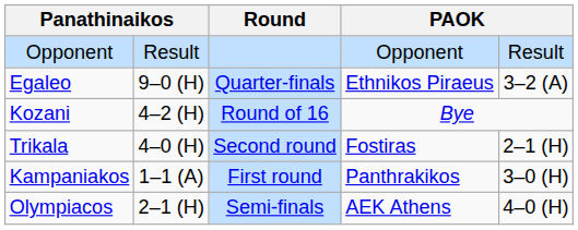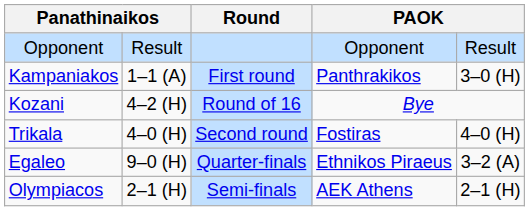 <table class="wikitable" style="text-align:center">
 <tr>
 <th colspan="2">Panathinaikos</th>
 <th>Round</th>
 <th colspan="2">PAOK</th>
 </tr>
 <tr style="background:#C1E0FF">
 <td>Opponent</td>
 <td>Result</td>
 <td></td>
 <td>Opponent</td>
 <td>Result</td>
 </tr>
 <tr>
-<td style="text-align:left"><a href='#'>Egaleo</a></td>
-<td>9–0 (H)</td>
-<td style="background:#C1E0FF"><a href='#'>Quarter-finals</a></td>
-<td style="text-align:left"><a href='#'>Ethnikos Piraeus</a></td>
-<td>3–2 (A)</td>
+<td style="text-align:left"><a href='#'>Kampaniakos</a></td>
+<td>1–1  (A)</td>
+<td style="background:#C1E0FF"><a href='#'>First round</a></td>
+<td style="text-align:left"><a href='#'>Panthrakikos</a></td>
+<td>3–0 (H)</td>
 </tr>
 <tr>
 <td style="text-align:left"><a href='#'>Kozani</a></td>
 <td>4–2 (H)</td>
 <td style="background:#C1E0FF"><a href='#'>Round of 16</a></td>
 <td colspan="2"><em><a href='#'>Bye</a></em></td>
 </tr>
 <tr>
 <td style="text-align:left"><a href='#'>Trikala</a></td>
 <td>4–0 (H)</td>
 <td style="background:#C1E0FF"><a href='#'>Second round</a></td>
 <td style="text-align:left"><a href='#'>Fostiras</a></td>
-<td>2–1 (H)</td>
+<td>4–0 (H)</td>
 </tr>
 <tr>
-<td style="text-align:left"><a href='#'>Kampaniakos</a></td>
-<td>1–1  (A)</td>
-<td style="background:#C1E0FF"><a href='#'>First round</a></td>
-<td style="text-align:left"><a href='#'>Panthrakikos</a></td>
-<td>3–0 (H)</td>
+<td style="text-align:left"><a href='#'>Egaleo</a></td>
+<td>9–0 (H)</td>
+<td style="background:#C1E0FF"><a href='#'>Quarter-finals</a></td>
+<td style="text-align:left"><a href='#'>Ethnikos Piraeus</a></td>
+<td>3–2 (A)</td>
 </tr>
 <tr>
 <td style="text-align:left"><a href='#'>Olympiacos</a></td>
 <td>2–1  (H)</td>
 <td style="background:#C1E0FF"><a href='#'>Semi-finals</a></td>
 <td style="text-align:left"><a href='#'>AEK Athens</a></td>
-<td>4–0 (H)</td>
+<td>2–1 (H)</td>
 </tr>
 </table>
